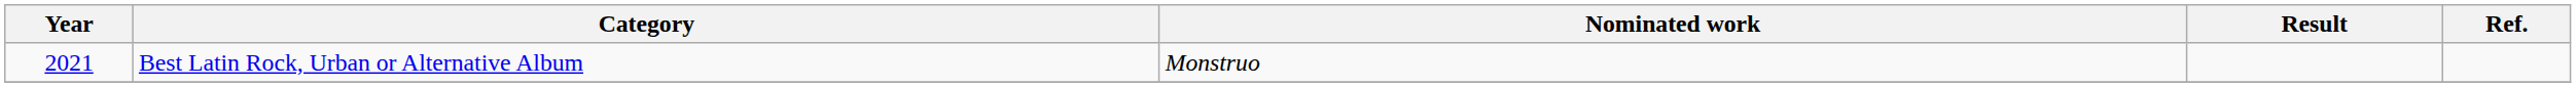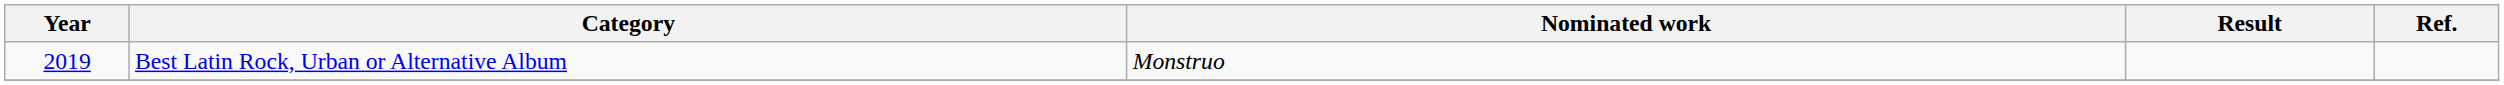 <table class="wikitable" style="width:85%;">
 <tr>
 <th width=5%>Year</th>
 <th style="width:40%;">Category</th>
 <th style="width:40%;">Nominated work</th>
 <th style="width:10%;">Result</th>
 <th style="width:5%;">Ref.</th>
 </tr>
 <tr>
-<td style="text-align:center;"><a href='#'>2021</a></td>
+<td style="text-align:center;"><a href='#'>2019</a></td>
 <td><a href='#'>Best Latin Rock, Urban or Alternative Album</a></td>
 <td><em>Monstruo</em></td>
 <td></td>
 <td></td>
 </tr>
 <tr>
 </tr>
 </table>
